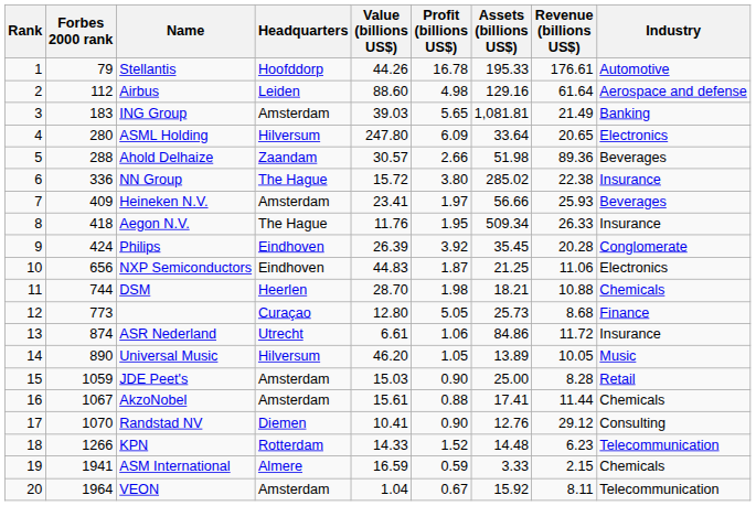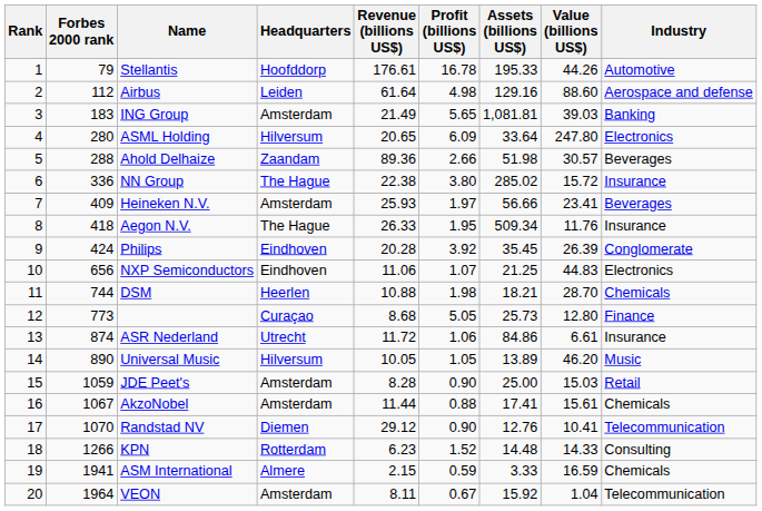 <table class="wikitable sortable" style="text-align:right;">
 <tr>
 <th align="center">Rank</th>
 <th align="center">Forbes <br>2000 rank</th>
 <th align="center">Name</th>
 <th align="center">Headquarters</th>
-<th align="center">Value<br>(billions <br>US$)</th>
+<th align="center">Revenue<br>(billions <br>US$)</th>
 <th align="center">Profit<br>(billions <br>US$)</th>
 <th align="center">Assets<br>(billions <br>US$)</th>
-<th align="center">Revenue<br>(billions <br>US$)</th>
+<th align="center">Value<br>(billions <br>US$)</th>
 <th align="center">Industry</th>
 </tr>
 <tr>
 <td>1</td>
 <td>79</td>
 <td align="left"><a href='#'>Stellantis</a></td>
 <td align="left"><a href='#'>Hoofddorp</a></td>
-<td>44.26</td>
+<td>176.61</td>
 <td>16.78</td>
 <td>195.33</td>
-<td>176.61</td>
+<td>44.26</td>
 <td align="left"><a href='#'>Automotive</a></td>
 </tr>
 <tr>
 <td>2</td>
 <td>112</td>
 <td align="left"><a href='#'>Airbus</a></td>
 <td align="left"><a href='#'>Leiden</a></td>
-<td>88.60</td>
+<td>61.64</td>
 <td>4.98</td>
 <td>129.16</td>
-<td>61.64</td>
+<td>88.60</td>
 <td align="left"><a href='#'>Aerospace and defense</a></td>
 </tr>
 <tr>
 <td>3</td>
 <td>183</td>
 <td align="left"><a href='#'>ING Group</a></td>
 <td align="left">Amsterdam</td>
-<td>39.03</td>
+<td>21.49</td>
 <td>5.65</td>
 <td>1,081.81</td>
-<td>21.49</td>
+<td>39.03</td>
 <td align="left"><a href='#'>Banking</a></td>
 </tr>
 <tr>
 <td>4</td>
 <td>280</td>
 <td align="left"><a href='#'>ASML Holding</a></td>
 <td align="left"><a href='#'>Hilversum</a></td>
-<td>247.80</td>
+<td>20.65</td>
 <td>6.09</td>
 <td>33.64</td>
-<td>20.65</td>
+<td>247.80</td>
 <td align="left"><a href='#'>Electronics</a></td>
 </tr>
 <tr>
 <td>5</td>
 <td>288</td>
 <td align="left"><a href='#'>Ahold Delhaize</a></td>
 <td align="left"><a href='#'>Zaandam</a></td>
-<td>30.57</td>
+<td>89.36</td>
 <td>2.66</td>
 <td>51.98</td>
-<td>89.36</td>
+<td>30.57</td>
 <td align="left">Beverages</td>
 </tr>
 <tr>
 <td>6</td>
 <td>336</td>
 <td align="left"><a href='#'>NN Group</a></td>
 <td align="left"><a href='#'>The Hague</a></td>
-<td>15.72</td>
+<td>22.38</td>
 <td>3.80</td>
 <td>285.02</td>
-<td>22.38</td>
+<td>15.72</td>
 <td align="left"><a href='#'>Insurance</a></td>
 </tr>
 <tr>
 <td>7</td>
 <td>409</td>
 <td align="left"><a href='#'>Heineken N.V.</a></td>
 <td align="left">Amsterdam</td>
-<td>23.41</td>
+<td>25.93</td>
 <td>1.97</td>
 <td>56.66</td>
-<td>25.93</td>
+<td>23.41</td>
 <td align="left"><a href='#'>Beverages</a></td>
 </tr>
 <tr>
 <td>8</td>
 <td>418</td>
 <td align="left"><a href='#'>Aegon N.V.</a></td>
 <td align="left">The Hague</td>
-<td>11.76</td>
+<td>26.33</td>
 <td>1.95</td>
 <td>509.34</td>
-<td>26.33</td>
+<td>11.76</td>
 <td align="left">Insurance</td>
 </tr>
 <tr>
 <td>9</td>
 <td>424</td>
 <td align="left"><a href='#'>Philips</a></td>
 <td align="left"><a href='#'>Eindhoven</a></td>
-<td>26.39</td>
+<td>20.28</td>
 <td>3.92</td>
 <td>35.45</td>
-<td>20.28</td>
+<td>26.39</td>
 <td align="left"><a href='#'>Conglomerate</a></td>
 </tr>
 <tr>
 <td>10</td>
 <td>656</td>
 <td align="left"><a href='#'>NXP Semiconductors</a></td>
 <td align="left">Eindhoven</td>
+<td>11.06</td>
+<td>1.07</td>
+<td>21.25</td>
 <td>44.83</td>
-<td>1.87</td>
-<td>21.25</td>
-<td>11.06</td>
 <td align="left">Electronics</td>
 </tr>
 <tr>
 <td>11</td>
 <td>744</td>
 <td align="left"><a href='#'>DSM</a></td>
 <td align="left"><a href='#'>Heerlen</a></td>
-<td>28.70</td>
+<td>10.88</td>
 <td>1.98</td>
 <td>18.21</td>
-<td>10.88</td>
+<td>28.70</td>
 <td align="left"><a href='#'>Chemicals</a></td>
 </tr>
 <tr>
 <td>12</td>
 <td>773</td>
 <td align="left"></td>
 <td align="left"><a href='#'>Curaçao</a></td>
-<td>12.80</td>
+<td>8.68</td>
 <td>5.05</td>
 <td>25.73</td>
-<td>8.68</td>
+<td>12.80</td>
 <td align="left"><a href='#'>Finance</a></td>
 </tr>
 <tr>
 <td>13</td>
 <td>874</td>
 <td align="left"><a href='#'>ASR Nederland</a></td>
 <td align="left"><a href='#'>Utrecht</a></td>
-<td>6.61</td>
+<td>11.72</td>
 <td>1.06</td>
 <td>84.86</td>
-<td>11.72</td>
+<td>6.61</td>
 <td align="left">Insurance</td>
 </tr>
 <tr>
 <td>14</td>
 <td>890</td>
 <td align="left"><a href='#'>Universal Music</a></td>
 <td align="left"><a href='#'>Hilversum</a></td>
-<td>46.20</td>
+<td>10.05</td>
 <td>1.05</td>
 <td>13.89</td>
-<td>10.05</td>
+<td>46.20</td>
 <td align="left"><a href='#'>Music</a></td>
 </tr>
 <tr>
 <td>15</td>
 <td>1059</td>
 <td align="left"><a href='#'>JDE Peet's</a></td>
 <td align="left">Amsterdam</td>
-<td>15.03</td>
+<td>8.28</td>
 <td>0.90</td>
 <td>25.00</td>
-<td>8.28</td>
+<td>15.03</td>
 <td align="left"><a href='#'>Retail</a></td>
 </tr>
 <tr>
 <td>16</td>
 <td>1067</td>
 <td align="left"><a href='#'>AkzoNobel</a></td>
 <td align="left">Amsterdam</td>
-<td>15.61</td>
+<td>11.44</td>
 <td>0.88</td>
 <td>17.41</td>
-<td>11.44</td>
+<td>15.61</td>
 <td align="left">Chemicals</td>
 </tr>
 <tr>
 <td>17</td>
 <td>1070</td>
 <td align="left"><a href='#'>Randstad NV</a></td>
 <td align="left"><a href='#'>Diemen</a></td>
-<td>10.41</td>
+<td>29.12</td>
 <td>0.90</td>
 <td>12.76</td>
-<td>29.12</td>
-<td align="left">Consulting</td>
+<td>10.41</td>
+<td align="left"><a href='#'>Telecommunication</a></td>
 </tr>
 <tr>
 <td>18</td>
 <td>1266</td>
 <td align="left"><a href='#'>KPN</a></td>
 <td align="left"><a href='#'>Rotterdam</a></td>
-<td>14.33</td>
+<td>6.23</td>
 <td>1.52</td>
 <td>14.48</td>
-<td>6.23</td>
-<td align="left"><a href='#'>Telecommunication</a></td>
+<td>14.33</td>
+<td align="left">Consulting</td>
 </tr>
 <tr>
 <td>19</td>
 <td>1941</td>
 <td align="left"><a href='#'>ASM International</a></td>
 <td align="left"><a href='#'>Almere</a></td>
-<td>16.59</td>
+<td>2.15</td>
 <td>0.59</td>
 <td>3.33</td>
-<td>2.15</td>
+<td>16.59</td>
 <td align="left">Chemicals</td>
 </tr>
 <tr>
 <td>20</td>
 <td>1964</td>
 <td align="left"><a href='#'>VEON</a></td>
 <td align="left">Amsterdam</td>
-<td>1.04</td>
+<td>8.11</td>
 <td>0.67</td>
 <td>15.92</td>
-<td>8.11</td>
+<td>1.04</td>
 <td align="left">Telecommunication</td>
 </tr>
 </table>
